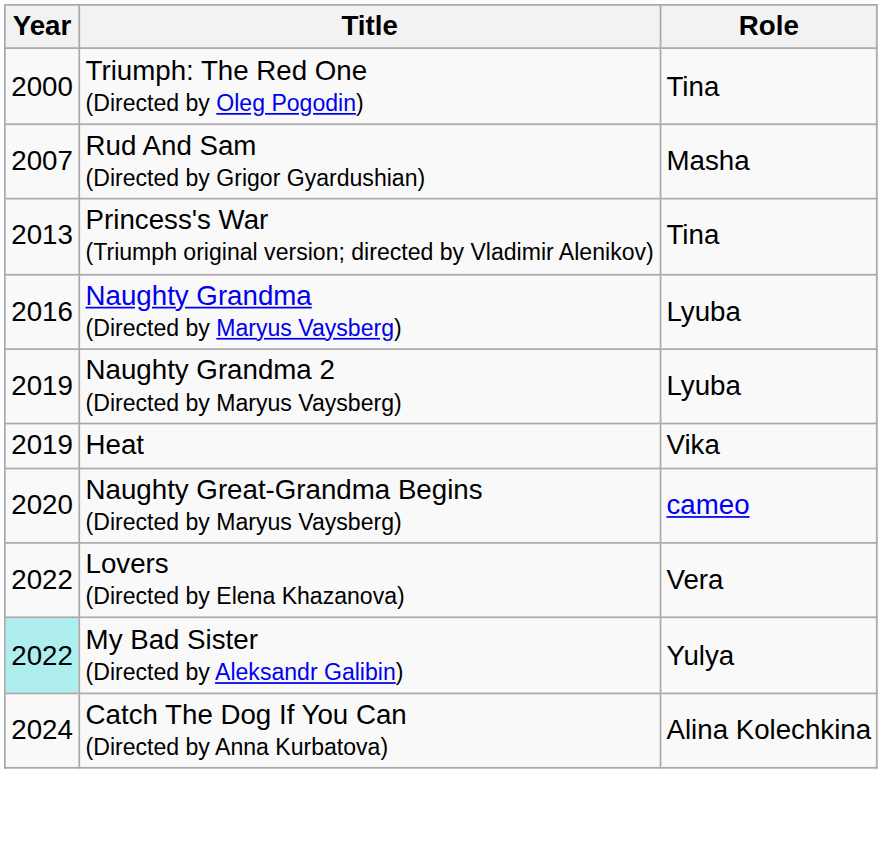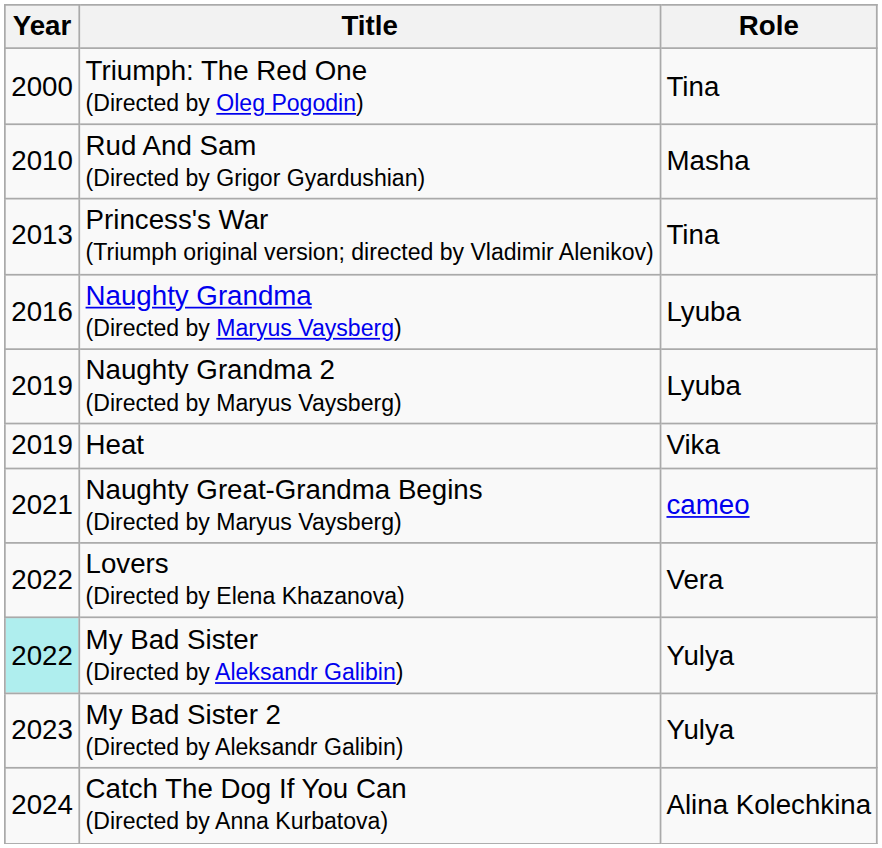 <table class="wikitable">
 <tr>
 <th align="center" valign="top">Year</th>
 <th align="left" valign="top">Title</th>
 <th align="left" valign="top">Role</th>
 </tr>
 <tr>
 <td>2000</td>
 <td>Triumph: The Red One<br><small>(Directed by <a href='#'>Oleg Pogodin</a>)</small></td>
 <td>Tina</td>
 </tr>
 <tr>
-<td>2007</td>
+<td>2010</td>
 <td>Rud And Sam<br><small>(Directed by Grigor Gyardushian)</small></td>
 <td>Masha</td>
 </tr>
 <tr>
 <td>2013</td>
 <td>Princess's War<br><small>(Triumph original version; directed by Vladimir Alenikov)</small></td>
 <td>Tina</td>
 </tr>
 <tr>
 <td>2016</td>
 <td><a href='#'>Naughty Grandma</a><br><small>(Directed by <a href='#'>Maryus Vaysberg</a>)</small></td>
 <td>Lyuba</td>
 </tr>
 <tr>
 <td>2019</td>
 <td>Naughty Grandma 2<br><small>(Directed by Maryus Vaysberg)</small></td>
 <td>Lyuba</td>
 </tr>
 <tr>
 <td>2019</td>
 <td>Heat</td>
 <td>Vika</td>
 </tr>
 <tr>
-<td>2020</td>
+<td>2021</td>
 <td>Naughty Great-Grandma Begins<br><small>(Directed by Maryus Vaysberg)</small></td>
 <td><a href='#'>cameo</a></td>
 </tr>
 <tr>
 <td>2022</td>
 <td>Lovers<br><small>(Directed by Elena Khazanova)</small></td>
 <td>Vera</td>
 </tr>
 <tr>
 <td style="background: paleturquoise;">2022</td>
 <td>My Bad Sister<br><small>(Directed by <a href='#'>Aleksandr Galibin</a>)</small></td>
 <td>Yulya</td>
 </tr>
 <tr>
+<td>2023</td>
+<td>My Bad Sister 2<br><small>(Directed by Aleksandr Galibin)</small></td>
+<td>Yulya</td>
+</tr>
+<tr>
 <td>2024</td>
 <td>Catch The Dog If You Can<br><small>(Directed by Anna Kurbatova)</small></td>
 <td>Alina Kolechkina</td>
 </tr>
 </table>
